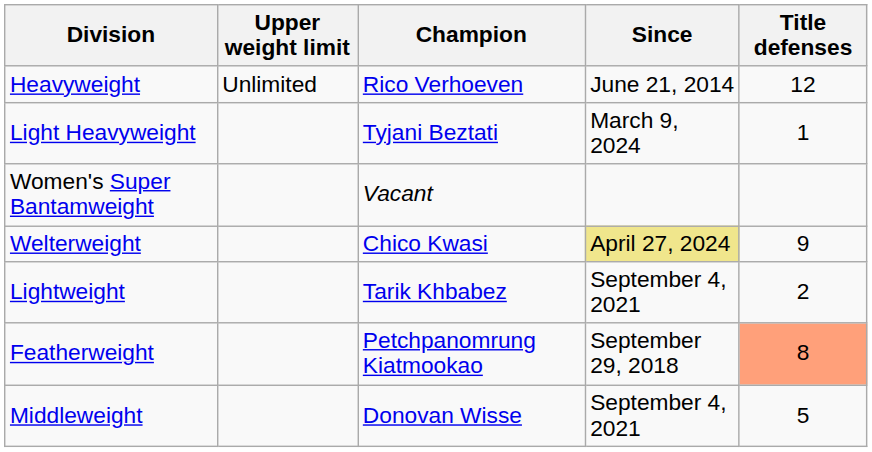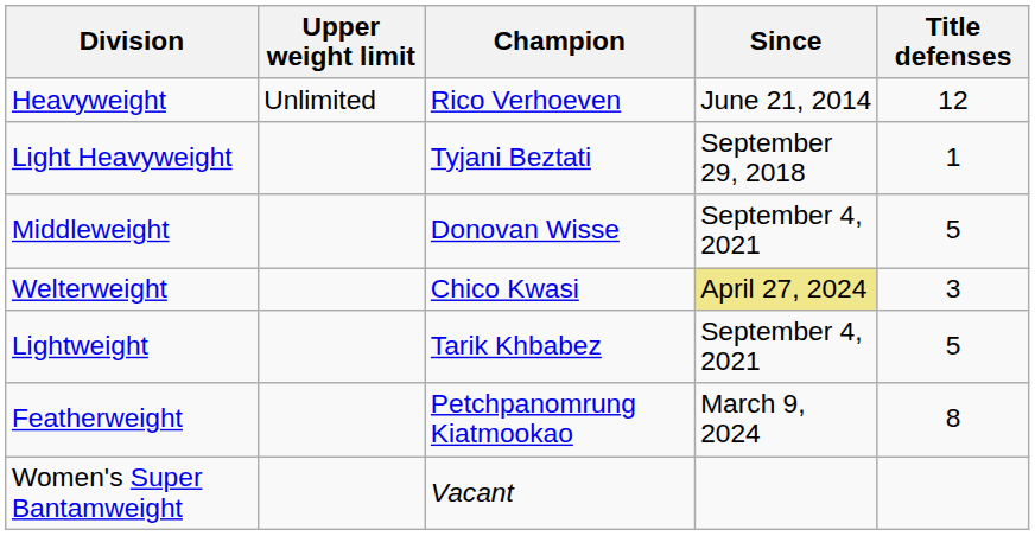 <table class="wikitable">
 <tr>
 <th>Division</th>
 <th>Upper weight limit</th>
 <th>Champion</th>
 <th>Since</th>
 <th>Title defenses</th>
 </tr>
 <tr>
 <td><a href='#'>Heavyweight</a></td>
 <td>Unlimited</td>
 <td> <a href='#'>Rico Verhoeven</a></td>
 <td>June 21, 2014</td>
 <td style="text-align:center;">12</td>
 </tr>
 <tr>
 <td><a href='#'>Light Heavyweight</a></td>
 <td></td>
 <td> <a href='#'>Tyjani Beztati</a></td>
+<td>September 29, 2018</td>
+<td style="text-align:center;">1</td>
+</tr>
+<tr>
+<td><a href='#'>Middleweight</a></td>
+<td></td>
+<td> <a href='#'>Donovan Wisse</a></td>
+<td>September 4, 2021</td>
+<td style="text-align:center;">5</td>
+</tr>
+<tr>
+<td><a href='#'>Welterweight</a></td>
+<td></td>
+<td> <a href='#'>Chico Kwasi</a></td>
+<td style="background: khaki;">April 27, 2024</td>
+<td style="text-align:center;">3</td>
+</tr>
+<tr>
+<td><a href='#'>Lightweight</a></td>
+<td></td>
+<td> <a href='#'>Tarik Khbabez</a></td>
+<td>September 4, 2021</td>
+<td style="text-align:center;">5</td>
+</tr>
+<tr>
+<td><a href='#'>Featherweight</a></td>
+<td></td>
+<td> <a href='#'>Petchpanomrung Kiatmookao</a></td>
 <td>March 9, 2024</td>
-<td style="text-align:center;">1</td>
+<td style="text-align:center;">8</td>
 </tr>
 <tr>
 <td>Women's <a href='#'>Super Bantamweight</a></td>
 <td></td>
 <td> <em>Vacant</em></td>
 <td></td>
 <td style="text-align:center;"></td>
 </tr>
-<tr>
-<td><a href='#'>Welterweight</a></td>
-<td></td>
-<td> <a href='#'>Chico Kwasi</a></td>
-<td style="background: khaki;">April 27, 2024</td>
-<td style="text-align:center;">9</td>
-</tr>
-<tr>
-<td><a href='#'>Lightweight</a></td>
-<td></td>
-<td> <a href='#'>Tarik Khbabez</a></td>
-<td>September 4, 2021</td>
-<td style="text-align:center;">2</td>
-</tr>
-<tr>
-<td><a href='#'>Featherweight</a></td>
-<td></td>
-<td> <a href='#'>Petchpanomrung Kiatmookao</a></td>
-<td>September 29, 2018</td>
-<td style="background: lightsalmon; text-align:center;">8</td>
-</tr>
-<tr>
-<td><a href='#'>Middleweight</a></td>
-<td></td>
-<td> <a href='#'>Donovan Wisse</a></td>
-<td>September 4, 2021</td>
-<td style="text-align:center;">5</td>
-</tr>
 </table>
